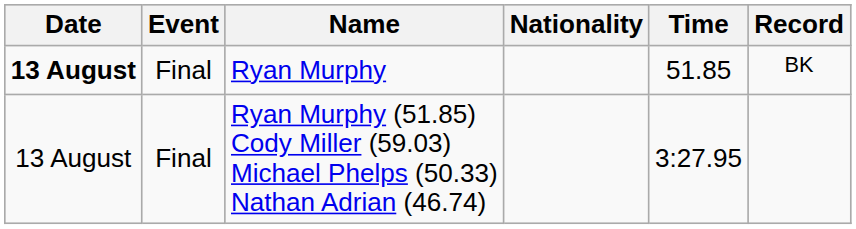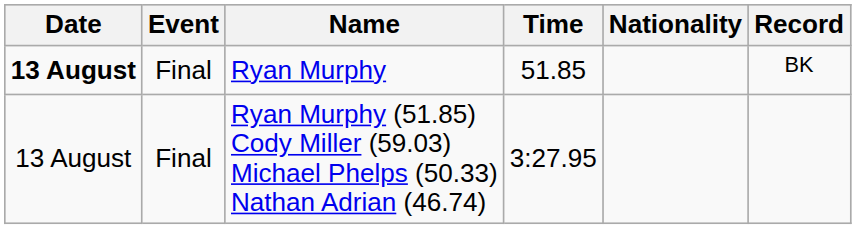 <table class=wikitable style=text-align:center>
 <tr>
 <th>Date</th>
 <th>Event</th>
 <th>Name</th>
+<th>Time</th>
 <th>Nationality</th>
-<th>Time</th>
 <th>Record</th>
 </tr>
 <tr>
 <td><strong>13 August</strong></td>
 <td>Final</td>
 <td align=left><a href='#'>Ryan Murphy</a></td>
+<td>51.85</td>
 <td align=left></td>
-<td>51.85</td>
 <td><sup>BK</sup></td>
 </tr>
 <tr>
 <td>13 August</td>
 <td>Final</td>
 <td align=left><a href='#'>Ryan Murphy</a> (51.85)<br><a href='#'>Cody Miller</a> (59.03)<br><a href='#'>Michael Phelps</a> (50.33)<br><a href='#'>Nathan Adrian</a> (46.74)</td>
+<td>3:27.95</td>
 <td align=left></td>
-<td>3:27.95</td>
 <td></td>
 </tr>
 </table>
